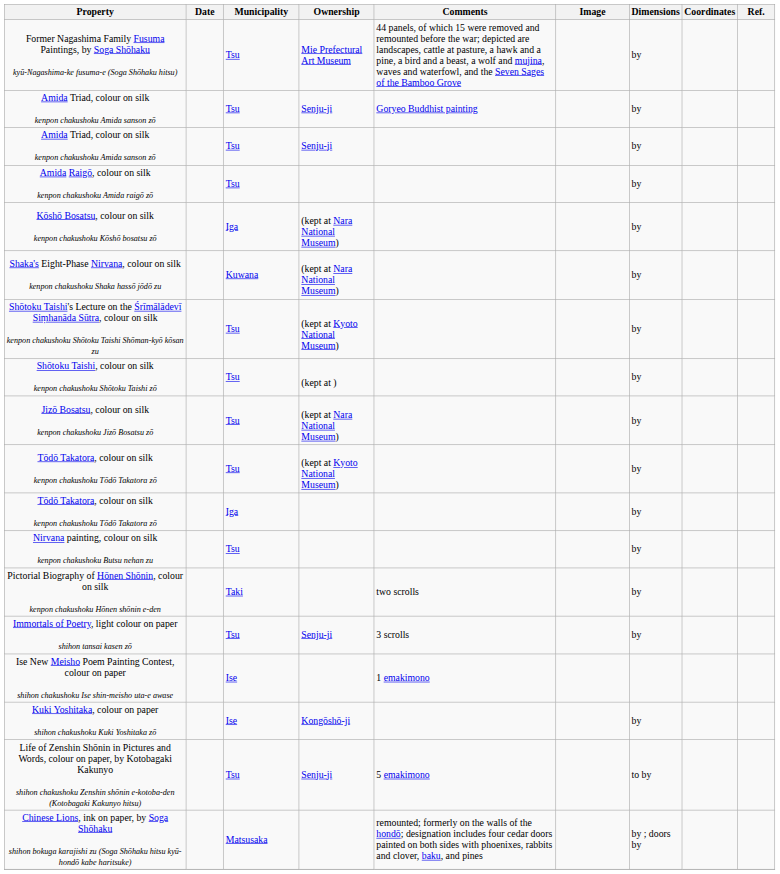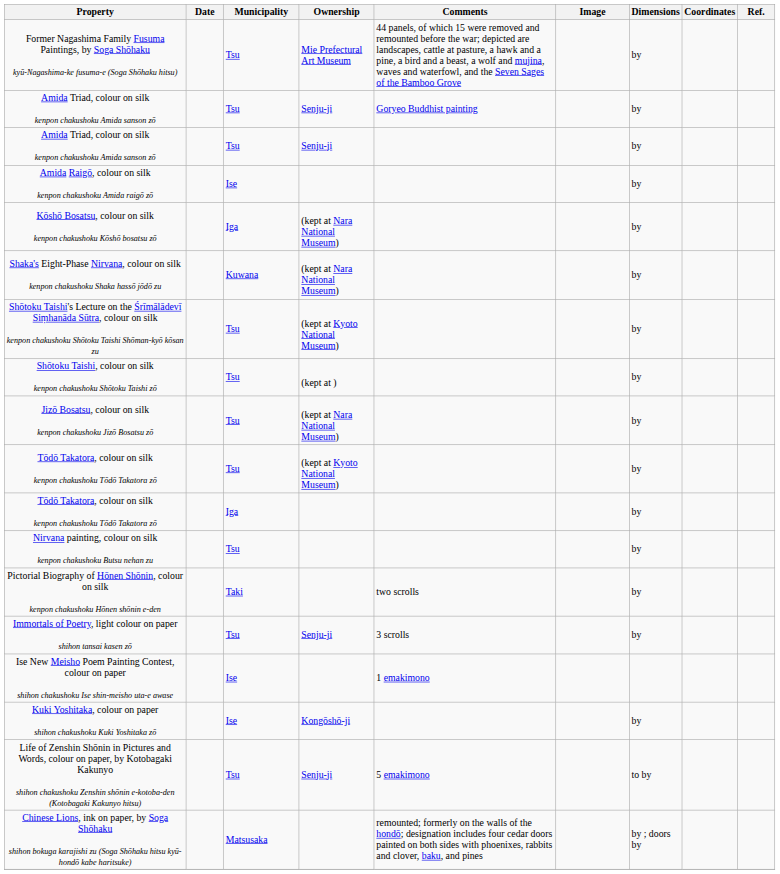 <table class="wikitable sortable"  style="width:100%;">
 <tr>
 <th width="25%" align="left">Property</th>
 <th width="5%" align="left" data-sort-type="number">Date</th>
 <th width="10%" align="left">Municipality</th>
 <th width="10%" align="left">Ownership</th>
 <th width="25%" align="left" class="unsortable">Comments</th>
 <th width="10%" align="left" class="unsortable">Image</th>
 <th width="5%" align="left" class="unsortable">Dimensions</th>
 <th width="5%" align="left" class="unsortable">Coordinates</th>
 <th width="5%" align="left" class="unsortable">Ref.</th>
 </tr>
 <tr>
 <td align="center">Former Nagashima Family <a href='#'>Fusuma</a> Paintings, by <a href='#'>Soga Shōhaku</a><br><br><small><em>kyū-Nagashima-ke fusuma-e (Soga Shōhaku hitsu)</em></small></td>
 <td></td>
 <td><a href='#'>Tsu</a></td>
 <td><a href='#'>Mie Prefectural Art Museum</a></td>
 <td>44 panels, of which 15 were removed and remounted before the war; depicted are landscapes, cattle at pasture, a hawk and a pine, a bird and a beast, a wolf and <a href='#'>mujina</a>, waves and waterfowl, and the <a href='#'>Seven Sages of the Bamboo Grove</a></td>
 <td></td>
 <td> by </td>
 <td></td>
 <td></td>
 </tr>
 <tr>
 <td align="center"><a href='#'>Amida</a> Triad, colour on silk<br><br><small><em>kenpon chakushoku Amida sanson zō</em></small></td>
 <td></td>
 <td><a href='#'>Tsu</a></td>
 <td><a href='#'>Senju-ji</a></td>
 <td><a href='#'>Goryeo Buddhist painting</a></td>
 <td></td>
 <td> by </td>
 <td></td>
 <td></td>
 </tr>
 <tr>
 <td align="center"><a href='#'>Amida</a> Triad, colour on silk<br><br><small><em>kenpon chakushoku Amida sanson zō</em></small></td>
 <td></td>
 <td><a href='#'>Tsu</a></td>
 <td><a href='#'>Senju-ji</a></td>
 <td></td>
 <td></td>
 <td> by </td>
 <td></td>
 <td></td>
 </tr>
 <tr>
 <td align="center"><a href='#'>Amida</a> <a href='#'>Raigō</a>, colour on silk<br><br><small><em>kenpon chakushoku Amida raigō zō</em></small></td>
 <td></td>
-<td><a href='#'>Tsu</a></td>
+<td><a href='#'>Ise</a></td>
 <td></td>
 <td></td>
 <td></td>
 <td> by </td>
 <td></td>
 <td></td>
 </tr>
 <tr>
 <td align="center"><a href='#'>Kōshō Bosatsu</a>, colour on silk<br><br><small><em>kenpon chakushoku Kōshō bosatsu zō</em></small></td>
 <td></td>
 <td><a href='#'>Iga</a></td>
 <td><br>(kept at <a href='#'>Nara National Museum</a>)</td>
 <td></td>
 <td></td>
 <td> by </td>
 <td></td>
 <td></td>
 </tr>
 <tr>
 <td align="center"><a href='#'>Shaka's</a> Eight-Phase <a href='#'>Nirvana</a>, colour on silk<br><br><small><em>kenpon chakushoku Shaka hassō jōdō zu</em></small></td>
 <td></td>
 <td><a href='#'>Kuwana</a></td>
 <td><br>(kept at <a href='#'>Nara National Museum</a>)</td>
 <td></td>
 <td></td>
 <td> by </td>
 <td></td>
 <td></td>
 </tr>
 <tr>
 <td align="center"><a href='#'>Shōtoku Taishi</a>'s Lecture on the <a href='#'>Śrīmālādevī Siṃhanāda Sūtra</a>, colour on silk<br><br><small><em>kenpon chakushoku Shōtoku Taishi Shōman-kyō kōsan zu</em></small></td>
 <td></td>
 <td><a href='#'>Tsu</a></td>
 <td><br>(kept at <a href='#'>Kyoto National Museum</a>)</td>
 <td></td>
 <td></td>
 <td> by </td>
 <td></td>
 <td></td>
 </tr>
 <tr>
 <td align="center"><a href='#'>Shōtoku Taishi</a>, colour on silk<br><br><small><em>kenpon chakushoku Shōtoku Taishi zō</em></small></td>
 <td></td>
 <td><a href='#'>Tsu</a></td>
 <td><br>(kept at )</td>
 <td></td>
 <td></td>
 <td> by </td>
 <td></td>
 <td></td>
 </tr>
 <tr>
 <td align="center"><a href='#'>Jizō Bosatsu</a>, colour on silk<br><br><small><em>kenpon chakushoku Jizō Bosatsu zō</em></small></td>
 <td></td>
 <td><a href='#'>Tsu</a></td>
 <td><br>(kept at <a href='#'>Nara National Museum</a>)</td>
 <td></td>
 <td></td>
 <td> by </td>
 <td></td>
 <td></td>
 </tr>
 <tr>
 <td align="center"><a href='#'>Tōdō Takatora</a>, colour on silk<br><br><small><em>kenpon chakushoku Tōdō Takatora zō</em></small></td>
 <td></td>
 <td><a href='#'>Tsu</a></td>
 <td><br>(kept at <a href='#'>Kyoto National Museum</a>)</td>
 <td></td>
 <td></td>
 <td> by </td>
 <td></td>
 <td></td>
 </tr>
 <tr>
 <td align="center"><a href='#'>Tōdō Takatora</a>, colour on silk<br><br><small><em>kenpon chakushoku Tōdō Takatora zō</em></small></td>
 <td></td>
 <td><a href='#'>Iga</a></td>
 <td></td>
 <td></td>
 <td></td>
 <td> by </td>
 <td></td>
 <td></td>
 </tr>
 <tr>
 <td align="center"><a href='#'>Nirvana</a> painting, colour on silk<br><br><small><em>kenpon chakushoku Butsu nehan zu</em></small></td>
 <td></td>
 <td><a href='#'>Tsu</a></td>
 <td></td>
 <td></td>
 <td></td>
 <td> by </td>
 <td></td>
 <td></td>
 </tr>
 <tr>
 <td align="center">Pictorial Biography of <a href='#'>Hōnen Shōnin</a>, colour on silk<br><br><small><em>kenpon chakushoku Hōnen shōnin e-den</em></small></td>
 <td></td>
 <td><a href='#'>Taki</a></td>
 <td></td>
 <td>two scrolls</td>
 <td></td>
 <td> by </td>
 <td></td>
 <td></td>
 </tr>
 <tr>
 <td align="center"><a href='#'>Immortals of Poetry</a>, light colour on paper<br><br><small><em>shihon tansai kasen zō</em></small></td>
 <td></td>
 <td><a href='#'>Tsu</a></td>
 <td><a href='#'>Senju-ji</a></td>
 <td>3 scrolls</td>
 <td></td>
 <td> by </td>
 <td></td>
 <td></td>
 </tr>
 <tr>
 <td align="center">Ise New <a href='#'>Meisho</a> Poem Painting Contest, colour on paper<br><br><small><em>shihon chakushoku Ise shin-meisho uta-e awase</em></small></td>
 <td></td>
 <td><a href='#'>Ise</a></td>
 <td></td>
 <td>1 <a href='#'>emakimono</a></td>
 <td></td>
 <td></td>
 <td></td>
 </tr>
 <tr>
 <td align="center"><a href='#'>Kuki Yoshitaka</a>, colour on paper<br><br><small><em>shihon chakushoku Kuki Yoshitaka zō</em></small></td>
 <td></td>
 <td><a href='#'>Ise</a></td>
 <td><a href='#'>Kongōshō-ji</a></td>
 <td></td>
 <td></td>
 <td> by </td>
 <td></td>
 <td></td>
 </tr>
 <tr>
 <td align="center">Life of Zenshin Shōnin in Pictures and Words, colour on paper, by Kotobagaki Kakunyo<br><br><small><em>shihon chakushoku Zenshin shōnin e-kotoba-den (Kotobagaki Kakunyo hitsu)</em></small></td>
 <td></td>
 <td><a href='#'>Tsu</a></td>
 <td><a href='#'>Senju-ji</a></td>
 <td>5 <a href='#'>emakimono</a></td>
 <td></td>
 <td> to  by </td>
 <td></td>
 <td></td>
 </tr>
 <tr>
 <td align="center"><a href='#'>Chinese Lions</a>, ink on paper, by <a href='#'>Soga Shōhaku</a><br><br><small><em>shihon bokuga karajishi zu (Soga Shōhaku hitsu kyū-hondō kabe haritsuke)</em></small></td>
 <td></td>
 <td><a href='#'>Matsusaka</a></td>
 <td></td>
 <td>remounted; formerly on the walls of the <a href='#'>hondō</a>; designation includes four cedar doors painted on both sides with phoenixes, rabbits and clover, <a href='#'>baku</a>, and pines</td>
 <td></td>
 <td> by ; doors  by </td>
 <td></td>
 <td></td>
 </tr>
 <tr>
 </tr>
 </table>
